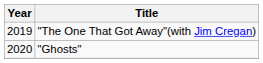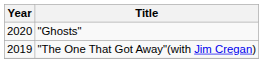 <table class="wikitable">
 <tr>
 <th>Year</th>
 <th>Title</th>
 </tr>
 <tr>
+<td>2020</td>
+<td>"Ghosts"</td>
+</tr>
+<tr>
 <td>2019</td>
 <td>"The One That Got Away"<span>(with <a href='#'>Jim Cregan</a>)</span></td>
 </tr>
 <tr>
-<td>2020</td>
-<td>"Ghosts"</td>
-</tr>
-<tr>
 </tr>
 </table>
